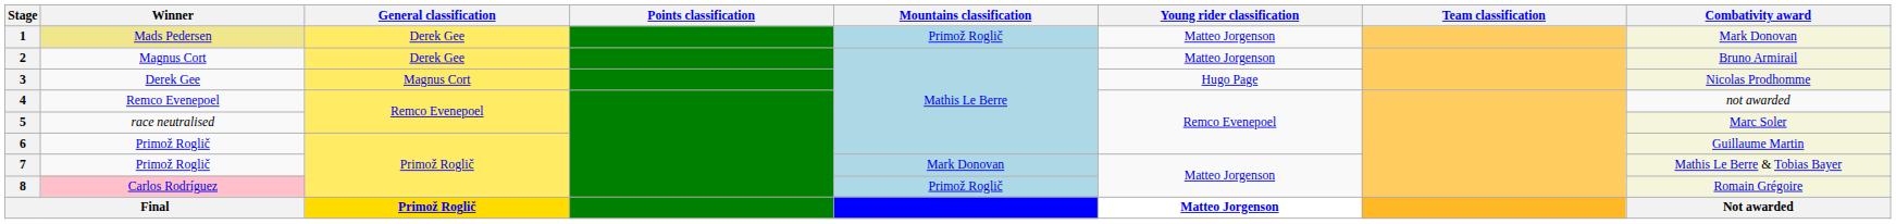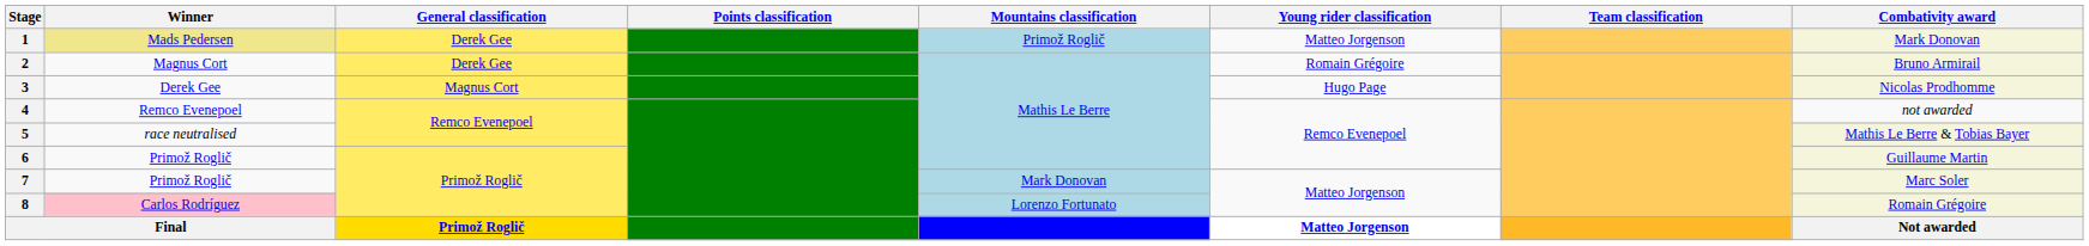 <table class="wikitable" style="text-align: center; font-size:smaller;">
 <tr style="background:#efefef;">
 <th scope="col" style="width:1%;">Stage</th>
 <th scope="col" style="width:14%;">Winner</th>
 <th scope="col" style="width:14%;"><a href='#'>General classification</a><br></th>
 <th scope="col" style="width:14%;"><a href='#'>Points classification</a><br></th>
 <th scope="col" style="width:14%;"><a href='#'>Mountains classification</a><br></th>
 <th scope="col" style="width:14%;"><a href='#'>Young rider classification</a><br></th>
 <th scope="col" style="width:14%;"><a href='#'>Team classification</a><br></th>
 <th scope="col" style="width:14%;"><a href='#'>Combativity award</a><br></th>
 </tr>
 <tr>
 <th>1</th>
 <td style="background: khaki;"><a href='#'>Mads Pedersen</a></td>
 <td style="background:#FFEB64;"><a href='#'>Derek Gee</a></td>
 <td style="background:#008000;"></td>
 <td style="background:lightblue"><a href='#'>Primož Roglič</a></td>
 <td style="background:offwhite;"><a href='#'>Matteo Jorgenson</a></td>
 <td style="background:#FFCD5F;"></td>
 <td style="background:#F5F5DC;"><a href='#'>Mark Donovan</a></td>
 </tr>
 <tr>
 <th>2</th>
 <td><a href='#'>Magnus Cort</a></td>
 <td style="background:#FFEB64;"><a href='#'>Derek Gee</a></td>
 <td style="background:#008000;"></td>
 <td style="background:lightblue" rowspan="5"><a href='#'>Mathis Le Berre</a></td>
-<td style="background:offwhite;"><a href='#'>Matteo Jorgenson</a></td>
+<td style="background:offwhite;"><a href='#'>Romain Grégoire</a></td>
 <td style="background:#FFCD5F;" rowspan="2"></td>
 <td style="background:#F5F5DC;"><a href='#'>Bruno Armirail</a></td>
 </tr>
 <tr>
 <th>3</th>
 <td><a href='#'>Derek Gee</a></td>
 <td style="background:#FFEB64;"><a href='#'>Magnus Cort</a></td>
 <td style="background:#008000;"></td>
 <td style="background:offwhite;"><a href='#'>Hugo Page</a></td>
 <td style="background:#F5F5DC;"><a href='#'>Nicolas Prodhomme</a></td>
 </tr>
 <tr>
 <th>4</th>
 <td><a href='#'>Remco Evenepoel</a></td>
 <td style="background:#FFEB64;" rowspan="2"><a href='#'>Remco Evenepoel</a></td>
 <td style="background:#008000;" rowspan="5"></td>
 <td style="background:offwhite;" rowspan="3"><a href='#'>Remco Evenepoel</a></td>
 <td style="background:#FFCD5F;" rowspan="5"></td>
 <td><em>not awarded</em></td>
 </tr>
 <tr>
 <th>5</th>
 <td><em>race neutralised</em> </td>
-<td style="background:#F5F5DC;"><a href='#'>Marc Soler</a></td>
+<td style="background:#F5F5DC;"><a href='#'>Mathis Le Berre</a> & <a href='#'>Tobias Bayer</a></td>
 </tr>
 <tr>
 <th>6</th>
 <td><a href='#'>Primož Roglič</a></td>
 <td style="background:#FFEB64;" rowspan="3"><a href='#'>Primož Roglič</a></td>
 <td style="background:#F5F5DC;"><a href='#'>Guillaume Martin</a></td>
 </tr>
 <tr>
 <th>7</th>
 <td><a href='#'>Primož Roglič</a></td>
 <td style="background:lightblue"><a href='#'>Mark Donovan</a></td>
 <td style="background:offwhite;" rowspan="2"><a href='#'>Matteo Jorgenson</a></td>
-<td style="background:#F5F5DC;"><a href='#'>Mathis Le Berre</a> & <a href='#'>Tobias Bayer</a></td>
+<td style="background:#F5F5DC;"><a href='#'>Marc Soler</a></td>
 </tr>
 <tr>
 <th>8</th>
 <td style="background: pink;"><a href='#'>Carlos Rodríguez</a></td>
-<td style="background:lightblue"><a href='#'>Primož Roglič</a></td>
+<td style="background:lightblue"><a href='#'>Lorenzo Fortunato</a></td>
 <td style="background:#F5F5DC;"><a href='#'>Romain Grégoire</a></td>
 </tr>
 <tr>
 <th colspan="2">Final</th>
 <th style="background:#FFDB00;"><a href='#'>Primož Roglič</a></th>
 <th style="background:#008000;"></th>
 <th style="background:blue;"></th>
 <th style="background:white;"><a href='#'>Matteo Jorgenson</a></th>
 <th style="background:#FFB927;"></th>
 <th>Not awarded</th>
 </tr>
 </table>
